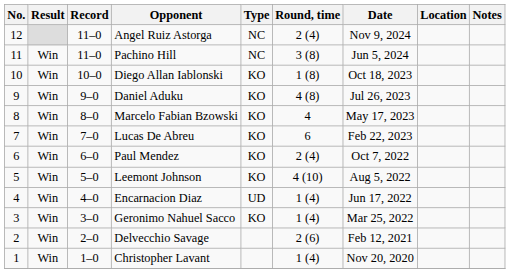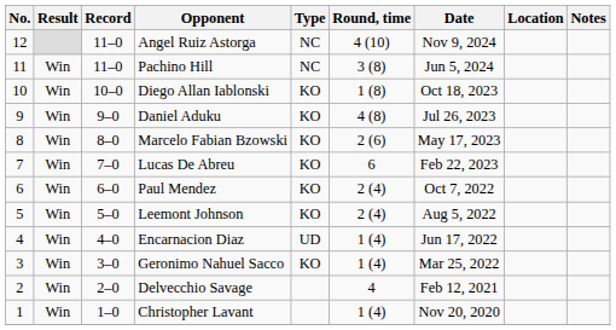 <table class="wikitable" style="text-align:center; font-size:95%">
 <tr>
 <th>No.</th>
 <th>Result</th>
 <th>Record</th>
 <th>Opponent</th>
 <th>Type</th>
 <th>Round, time</th>
 <th>Date</th>
 <th>Location</th>
 <th>Notes</th>
 </tr>
 <tr>
 <td>12</td>
 <td style="background: #DDD"></td>
 <td>11–0 </td>
 <td align=left> Angel Ruiz Astorga</td>
 <td>NC</td>
-<td>2 (4) </td>
+<td>4 (10) </td>
 <td>Nov 9, 2024</td>
 <td align=left></td>
 <td></td>
 </tr>
 <tr>
 <td>11</td>
 <td>Win</td>
 <td>11–0</td>
 <td align=left> Pachino Hill</td>
 <td>NC</td>
 <td>3 (8) </td>
 <td>Jun 5, 2024</td>
 <td align=left></td>
 <td></td>
 </tr>
 <tr>
 <td>10</td>
 <td>Win</td>
 <td>10–0</td>
 <td align=left> Diego Allan Iablonski</td>
 <td>KO</td>
 <td>1 (8) </td>
 <td>Oct 18, 2023</td>
 <td align=left></td>
 <td></td>
 </tr>
 <tr>
 <td>9</td>
 <td>Win</td>
 <td>9–0</td>
 <td align=left> Daniel Aduku</td>
 <td>KO</td>
 <td>4 (8) </td>
 <td>Jul 26, 2023</td>
 <td align=left></td>
 <td></td>
 </tr>
 <tr>
 <td>8</td>
 <td>Win</td>
 <td>8–0</td>
 <td align=left> Marcelo Fabian Bzowski</td>
 <td>KO</td>
-<td>4</td>
+<td>2 (6) </td>
 <td>May 17, 2023</td>
 <td align=left></td>
 <td></td>
 </tr>
 <tr>
 <td>7</td>
 <td>Win</td>
 <td>7–0</td>
 <td align=left> Lucas De Abreu</td>
 <td>KO</td>
 <td>6</td>
 <td>Feb 22, 2023</td>
 <td align=left></td>
 <td></td>
 </tr>
 <tr>
 <td>6</td>
 <td>Win</td>
 <td>6–0</td>
 <td align=left> Paul Mendez</td>
 <td>KO</td>
 <td>2 (4) </td>
 <td>Oct 7, 2022</td>
 <td align=left></td>
 <td></td>
 </tr>
 <tr>
 <td>5</td>
 <td>Win</td>
 <td>5–0</td>
 <td align=left> Leemont Johnson</td>
 <td>KO</td>
-<td>4 (10) </td>
+<td>2 (4) </td>
 <td>Aug 5, 2022</td>
 <td align=left></td>
 <td></td>
 </tr>
 <tr>
 <td>4</td>
 <td>Win</td>
 <td>4–0</td>
 <td align=left> Encarnacion Diaz</td>
 <td>UD</td>
 <td>1 (4) </td>
 <td>Jun 17, 2022</td>
 <td align=left></td>
 <td></td>
 </tr>
 <tr>
 <td>3</td>
 <td>Win</td>
 <td>3–0</td>
 <td align=left> Geronimo Nahuel Sacco</td>
 <td>KO</td>
 <td>1 (4) </td>
 <td>Mar 25, 2022</td>
 <td align=left></td>
 <td></td>
 </tr>
 <tr>
 <td>2</td>
 <td>Win</td>
 <td>2–0</td>
 <td align=left> Delvecchio Savage</td>
 <td></td>
-<td>2 (6) </td>
+<td>4</td>
 <td>Feb 12, 2021</td>
 <td align=left></td>
 <td></td>
 </tr>
 <tr>
 <td>1</td>
 <td>Win</td>
 <td>1–0</td>
 <td align=left> Christopher Lavant</td>
 <td></td>
 <td>1 (4) </td>
 <td>Nov 20, 2020</td>
 <td align=left></td>
 <td></td>
 </tr>
 <tr>
 </tr>
 </table>
